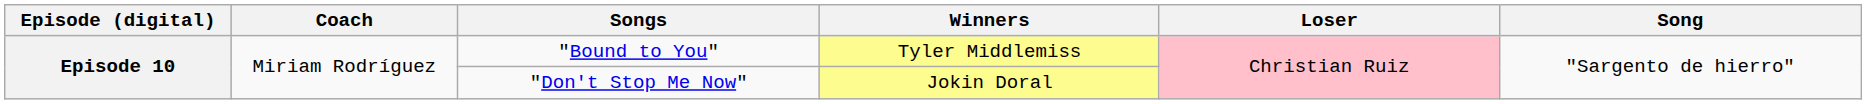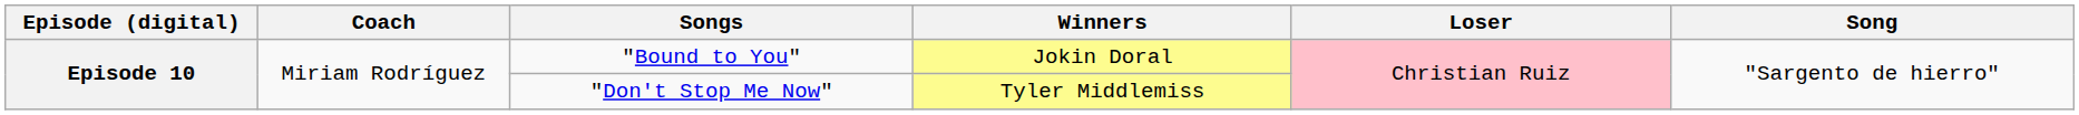 <table class="wikitable" style="text-align: center; width:100%">
 <tr>
 <th style="width:10%">Episode (digital)</th>
 <th style="width:10%">Coach</th>
 <th style="width:16%">Songs</th>
 <th style="width:15%">Winners</th>
 <th style="width:15%">Loser</th>
 <th style="width:16%">Song</th>
 </tr>
 <tr>
 <th rowspan="2">Episode 10<br></th>
 <td rowspan="2">Miriam Rodríguez</td>
 <td>"<a href='#'>Bound to You</a>"</td>
-<td style="background:#fdfc8f">Tyler Middlemiss</td>
+<td style="background:#fdfc8f">Jokin Doral</td>
 <td rowspan="2" style="background: pink">Christian Ruiz</td>
 <td rowspan="2">"Sargento de hierro"</td>
 </tr>
 <tr>
 <td>"<a href='#'>Don't Stop Me Now</a>"</td>
-<td style="background:#fdfc8f">Jokin Doral</td>
+<td style="background:#fdfc8f">Tyler Middlemiss</td>
 </tr>
 </table>
